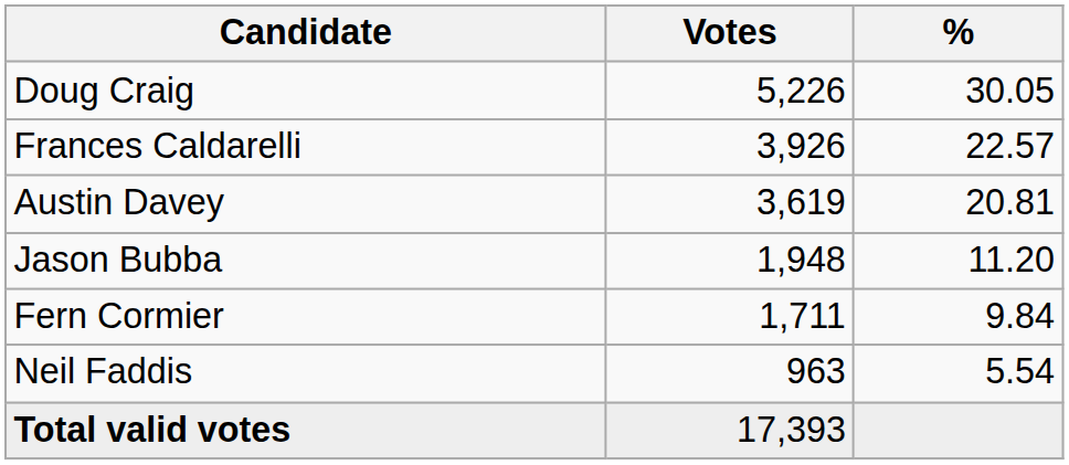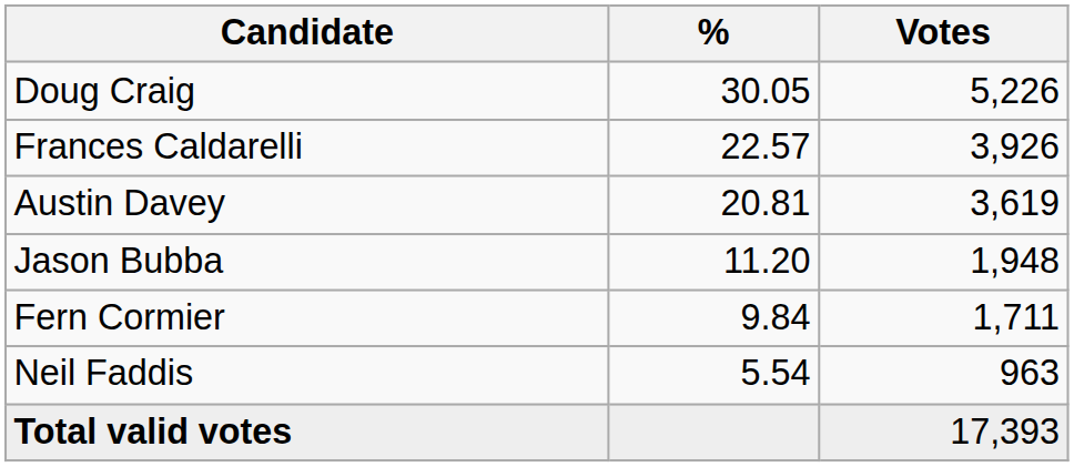 <table style="width:475px;" class="wikitable">
 <tr>
 <th align="center">Candidate</th>
+<th align="center">%</th>
 <th align="center">Votes</th>
-<th align="center">%</th>
 </tr>
 <tr>
 <td align="left">Doug Craig</td>
+<td align="right">30.05</td>
 <td align="right">5,226</td>
-<td align="right">30.05</td>
 </tr>
 <tr>
 <td align="left">Frances Caldarelli</td>
+<td align="right">22.57</td>
 <td align="right">3,926</td>
-<td align="right">22.57</td>
 </tr>
 <tr>
 <td align="left">Austin Davey</td>
+<td align="right">20.81</td>
 <td align="right">3,619</td>
-<td align="right">20.81</td>
 </tr>
 <tr>
 <td align="left">Jason Bubba</td>
+<td align="right">11.20</td>
 <td align="right">1,948</td>
-<td align="right">11.20</td>
 </tr>
 <tr>
 <td align="left">Fern Cormier</td>
+<td align="right">9.84</td>
 <td align="right">1,711</td>
-<td align="right">9.84</td>
 </tr>
 <tr>
 <td align="left">Neil Faddis</td>
+<td align="right">5.54</td>
 <td align="right">963</td>
-<td align="right">5.54</td>
 </tr>
 <tr bgcolor="#EEEEEE">
 <td align="left"><strong>Total valid votes</strong></td>
+<td align="right"></td>
 <td align="right">17,393</td>
-<td align="right"></td>
 </tr>
 </table>
